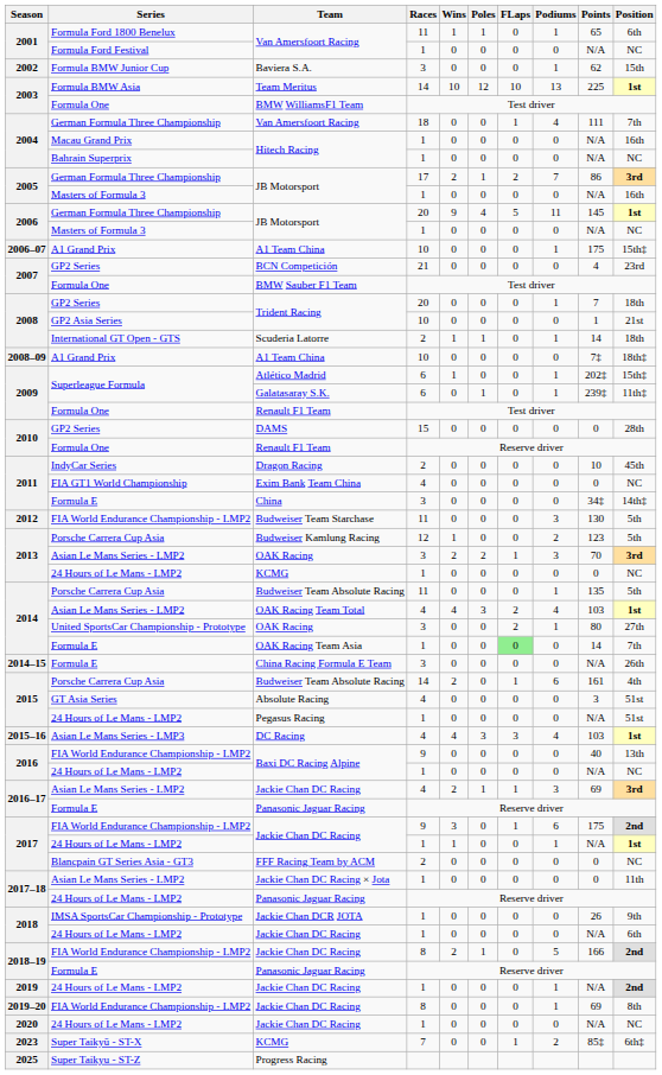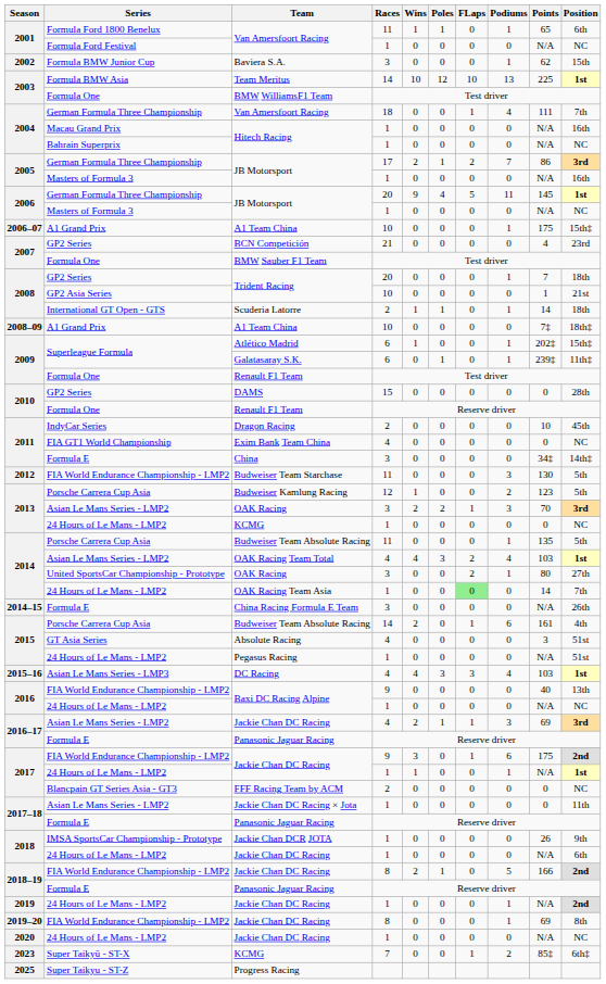 <table class="wikitable" style="font-size: 90%; text-align:center">
 <tr>
 <th>Season</th>
 <th>Series</th>
 <th>Team</th>
 <th>Races</th>
 <th>Wins</th>
 <th>Poles</th>
 <th>FLaps</th>
 <th>Podiums</th>
 <th>Points</th>
 <th>Position</th>
 </tr>
 <tr>
 <th rowspan="2">2001</th>
 <td align="left"><a href='#'>Formula Ford 1800 Benelux</a></td>
 <td rowspan="2" align="left"><a href='#'>Van Amersfoort Racing</a></td>
 <td>11</td>
 <td>1</td>
 <td>1</td>
 <td>0</td>
 <td>1</td>
 <td>65</td>
 <td>6th</td>
 </tr>
 <tr>
 <td align="left"><a href='#'>Formula Ford Festival</a></td>
 <td>1</td>
 <td>0</td>
 <td>0</td>
 <td>0</td>
 <td>0</td>
 <td>N/A</td>
 <td>NC</td>
 </tr>
 <tr>
 <th>2002</th>
 <td align="left"><a href='#'>Formula BMW Junior Cup</a></td>
 <td align="left">Baviera S.A.</td>
 <td>3</td>
 <td>0</td>
 <td>0</td>
 <td>0</td>
 <td>1</td>
 <td>62</td>
 <td>15th</td>
 </tr>
 <tr>
 <th rowspan="2">2003</th>
 <td align="left"><a href='#'>Formula BMW Asia</a></td>
 <td align="left"><a href='#'>Team Meritus</a></td>
 <td>14</td>
 <td>10</td>
 <td>12</td>
 <td>10</td>
 <td>13</td>
 <td>225</td>
 <td style="background:#FFFFBF;"><strong>1st</strong></td>
 </tr>
 <tr>
 <td align="left"><a href='#'>Formula One</a></td>
 <td align="left"><a href='#'>BMW</a> <a href='#'>WilliamsF1 Team</a></td>
 <td colspan="7">Test driver</td>
 </tr>
 <tr>
 <th rowspan="3">2004</th>
 <td align="left"><a href='#'>German Formula Three Championship</a></td>
 <td align="left"><a href='#'>Van Amersfoort Racing</a></td>
 <td>18</td>
 <td>0</td>
 <td>0</td>
 <td>1</td>
 <td>4</td>
 <td>111</td>
 <td>7th</td>
 </tr>
 <tr>
 <td align="left"><a href='#'>Macau Grand Prix</a></td>
 <td rowspan="2" align="left"><a href='#'>Hitech Racing</a></td>
 <td>1</td>
 <td>0</td>
 <td>0</td>
 <td>0</td>
 <td>0</td>
 <td>N/A</td>
 <td>16th</td>
 </tr>
 <tr>
 <td align="left"><a href='#'>Bahrain Superprix</a></td>
 <td>1</td>
 <td>0</td>
 <td>0</td>
 <td>0</td>
 <td>0</td>
 <td>N/A</td>
 <td>NC</td>
 </tr>
 <tr>
 <th rowspan="2">2005</th>
 <td align="left"><a href='#'>German Formula Three Championship</a></td>
 <td rowspan="2" align="left">JB Motorsport</td>
 <td>17</td>
 <td>2</td>
 <td>1</td>
 <td>2</td>
 <td>7</td>
 <td>86</td>
 <td style="background:#FFDF9F;"><strong>3rd</strong></td>
 </tr>
 <tr>
 <td align="left"><a href='#'>Masters of Formula 3</a></td>
 <td>1</td>
 <td>0</td>
 <td>0</td>
 <td>0</td>
 <td>0</td>
 <td>N/A</td>
 <td>16th</td>
 </tr>
 <tr>
 <th rowspan="2">2006</th>
 <td align="left"><a href='#'>German Formula Three Championship</a></td>
 <td rowspan="2" align="left">JB Motorsport</td>
 <td>20</td>
 <td>9</td>
 <td>4</td>
 <td>5</td>
 <td>11</td>
 <td>145</td>
 <td style="background:#FFFFBF;"><strong>1st</strong></td>
 </tr>
 <tr>
 <td align="left"><a href='#'>Masters of Formula 3</a></td>
 <td>1</td>
 <td>0</td>
 <td>0</td>
 <td>0</td>
 <td>0</td>
 <td>N/A</td>
 <td>NC</td>
 </tr>
 <tr>
 <th>2006–07</th>
 <td align="left"><a href='#'>A1 Grand Prix</a></td>
 <td align="left"><a href='#'>A1 Team China</a></td>
 <td>10</td>
 <td>0</td>
 <td>0</td>
 <td>0</td>
 <td>1</td>
 <td>175</td>
 <td>15th‡</td>
 </tr>
 <tr>
 <th rowspan="2">2007</th>
 <td align="left"><a href='#'>GP2 Series</a></td>
 <td align="left"><a href='#'>BCN Competición</a></td>
 <td>21</td>
 <td>0</td>
 <td>0</td>
 <td>0</td>
 <td>0</td>
 <td>4</td>
 <td>23rd</td>
 </tr>
 <tr>
 <td align="left"><a href='#'>Formula One</a></td>
 <td align="left"><a href='#'>BMW</a> <a href='#'>Sauber F1 Team</a></td>
 <td colspan="7">Test driver</td>
 </tr>
 <tr>
 <th rowspan="3">2008</th>
 <td align="left"><a href='#'>GP2 Series</a></td>
 <td rowspan="2" align="left"><a href='#'>Trident Racing</a></td>
 <td>20</td>
 <td>0</td>
 <td>0</td>
 <td>0</td>
 <td>1</td>
 <td>7</td>
 <td>18th</td>
 </tr>
 <tr>
 <td align="left"><a href='#'>GP2 Asia Series</a></td>
 <td>10</td>
 <td>0</td>
 <td>0</td>
 <td>0</td>
 <td>0</td>
 <td>1</td>
 <td>21st</td>
 </tr>
 <tr>
 <td align="left"><a href='#'>International GT Open - GTS</a></td>
 <td align="left">Scuderia Latorre</td>
 <td>2</td>
 <td>1</td>
 <td>1</td>
 <td>0</td>
 <td>1</td>
 <td>14</td>
 <td>18th</td>
 </tr>
 <tr>
 <th>2008–09</th>
 <td align="left"><a href='#'>A1 Grand Prix</a></td>
 <td align="left"><a href='#'>A1 Team China</a></td>
 <td>10</td>
 <td>0</td>
 <td>0</td>
 <td>0</td>
 <td>0</td>
 <td>7‡</td>
 <td>18th‡</td>
 </tr>
 <tr>
 <th rowspan="3">2009</th>
 <td rowspan="2" align="left"><a href='#'>Superleague Formula</a></td>
 <td align="left"><a href='#'>Atlético Madrid</a></td>
 <td>6</td>
 <td>1</td>
 <td>0</td>
 <td>0</td>
 <td>1</td>
 <td>202‡</td>
 <td>15th‡</td>
 </tr>
 <tr>
 <td align="left"><a href='#'>Galatasaray S.K.</a></td>
 <td>6</td>
 <td>0</td>
 <td>1</td>
 <td>0</td>
 <td>1</td>
 <td>239‡</td>
 <td>11th‡</td>
 </tr>
 <tr>
 <td align="left"><a href='#'>Formula One</a></td>
 <td align="left"><a href='#'>Renault F1 Team</a></td>
 <td colspan="7">Test driver</td>
 </tr>
 <tr>
 <th rowspan="2">2010</th>
 <td align="left"><a href='#'>GP2 Series</a></td>
 <td align="left"><a href='#'>DAMS</a></td>
 <td>15</td>
 <td>0</td>
 <td>0</td>
 <td>0</td>
 <td>0</td>
 <td>0</td>
 <td>28th</td>
 </tr>
 <tr>
 <td align="left"><a href='#'>Formula One</a></td>
 <td align="left"><a href='#'>Renault F1 Team</a></td>
 <td colspan="7">Reserve driver</td>
 </tr>
 <tr>
 <th rowspan="3">2011</th>
 <td align="left"><a href='#'>IndyCar Series</a></td>
 <td align="left"><a href='#'>Dragon Racing</a></td>
 <td>2</td>
 <td>0</td>
 <td>0</td>
 <td>0</td>
 <td>0</td>
 <td>10</td>
 <td>45th</td>
 </tr>
 <tr>
 <td align="left"><a href='#'>FIA GT1 World Championship</a></td>
 <td align="left"><a href='#'>Exim Bank</a> <a href='#'>Team China</a></td>
 <td>4</td>
 <td>0</td>
 <td>0</td>
 <td>0</td>
 <td>0</td>
 <td>0</td>
 <td>NC</td>
 </tr>
 <tr>
 <td align="left"><a href='#'>Formula E</a></td>
 <td align="left"><a href='#'>China</a></td>
 <td>3</td>
 <td>0</td>
 <td>0</td>
 <td>0</td>
 <td>0</td>
 <td>34‡</td>
 <td>14th‡</td>
 </tr>
 <tr>
 <th>2012</th>
 <td align="left"><a href='#'>FIA World Endurance Championship - LMP2</a></td>
 <td align="left"><a href='#'>Budweiser</a> Team Starchase</td>
 <td>11</td>
 <td>0</td>
 <td>0</td>
 <td>0</td>
 <td>3</td>
 <td>130</td>
 <td>5th</td>
 </tr>
 <tr>
 <th rowspan="3">2013</th>
 <td align="left"><a href='#'>Porsche Carrera Cup Asia</a></td>
 <td align="left"><a href='#'>Budweiser</a> Kamlung Racing</td>
 <td>12</td>
 <td>1</td>
 <td>0</td>
 <td>0</td>
 <td>2</td>
 <td>123</td>
 <td>5th</td>
 </tr>
 <tr>
 <td align="left"><a href='#'>Asian Le Mans Series - LMP2</a></td>
 <td align="left"><a href='#'>OAK Racing</a></td>
 <td>3</td>
 <td>2</td>
 <td>2</td>
 <td>1</td>
 <td>3</td>
 <td>70</td>
 <td style="background:#FFDF9F;"><strong>3rd</strong></td>
 </tr>
 <tr>
 <td align="left"><a href='#'>24 Hours of Le Mans - LMP2</a></td>
 <td align="left"><a href='#'>KCMG</a></td>
 <td>1</td>
 <td>0</td>
 <td>0</td>
 <td>0</td>
 <td>0</td>
 <td>0</td>
 <td>NC</td>
 </tr>
 <tr>
 <th rowspan="4">2014</th>
 <td align="left"><a href='#'>Porsche Carrera Cup Asia</a></td>
 <td align="left"><a href='#'>Budweiser</a> Team Absolute Racing</td>
 <td>11</td>
 <td>0</td>
 <td>0</td>
 <td>0</td>
 <td>1</td>
 <td>135</td>
 <td>5th</td>
 </tr>
 <tr>
 <td align="left"><a href='#'>Asian Le Mans Series - LMP2</a></td>
 <td align="left"><a href='#'>OAK Racing</a> <a href='#'>Team Total</a></td>
 <td>4</td>
 <td>4</td>
 <td>3</td>
 <td>2</td>
 <td>4</td>
 <td>103</td>
 <td style="background:#FFFFBF;"><strong>1st</strong></td>
 </tr>
 <tr>
 <td align="left"><a href='#'>United SportsCar Championship - Prototype</a></td>
 <td align="left"><a href='#'>OAK Racing</a></td>
 <td>3</td>
 <td>0</td>
 <td>0</td>
 <td>2</td>
 <td>1</td>
 <td>80</td>
 <td>27th</td>
 </tr>
 <tr>
-<td align="left"><a href='#'>Formula E</a></td>
+<td align="left"><a href='#'>24 Hours of Le Mans - LMP2</a></td>
 <td align="left"><a href='#'>OAK Racing</a> Team Asia</td>
 <td>1</td>
 <td>0</td>
 <td>0</td>
 <td style="background: lightgreen;">0</td>
 <td>0</td>
 <td>14</td>
 <td>7th</td>
 </tr>
 <tr>
 <th>2014–15</th>
 <td align="left"><a href='#'>Formula E</a></td>
 <td align="left"><a href='#'>China Racing Formula E Team</a></td>
 <td>3</td>
 <td>0</td>
 <td>0</td>
 <td>0</td>
 <td>0</td>
 <td>N/A</td>
 <td>26th</td>
 </tr>
 <tr>
 <th rowspan="3">2015</th>
 <td align="left"><a href='#'>Porsche Carrera Cup Asia</a></td>
 <td align="left"><a href='#'>Budweiser</a> Team Absolute Racing</td>
 <td>14</td>
 <td>2</td>
 <td>0</td>
 <td>1</td>
 <td>6</td>
 <td>161</td>
 <td>4th</td>
 </tr>
 <tr>
 <td align="left"><a href='#'>GT Asia Series</a></td>
 <td align="left">Absolute Racing</td>
 <td>4</td>
 <td>0</td>
 <td>0</td>
 <td>0</td>
 <td>0</td>
 <td>3</td>
 <td>51st</td>
 </tr>
 <tr>
 <td align="left"><a href='#'>24 Hours of Le Mans - LMP2</a></td>
 <td align="left">Pegasus Racing</td>
 <td>1</td>
 <td>0</td>
 <td>0</td>
 <td>0</td>
 <td>0</td>
 <td>N/A</td>
 <td>51st</td>
 </tr>
 <tr>
 <th>2015–16</th>
 <td align="left"><a href='#'>Asian Le Mans Series - LMP3</a></td>
 <td align="left"><a href='#'>DC Racing</a></td>
 <td>4</td>
 <td>4</td>
 <td>3</td>
 <td>3</td>
 <td>4</td>
 <td>103</td>
 <td style="background:#FFFFBF;"><strong>1st</strong></td>
 </tr>
 <tr>
 <th rowspan="2">2016</th>
 <td align="left"><a href='#'>FIA World Endurance Championship - LMP2</a></td>
 <td rowspan="2" align="left"><a href='#'>Baxi DC Racing</a> <a href='#'>Alpine</a></td>
 <td>9</td>
 <td>0</td>
 <td>0</td>
 <td>0</td>
 <td>0</td>
 <td>40</td>
 <td>13th</td>
 </tr>
 <tr>
 <td align="left"><a href='#'>24 Hours of Le Mans - LMP2</a></td>
 <td>1</td>
 <td>0</td>
 <td>0</td>
 <td>0</td>
 <td>0</td>
 <td>N/A</td>
 <td>NC</td>
 </tr>
 <tr>
 <th rowspan="2">2016–17</th>
 <td align="left"><a href='#'>Asian Le Mans Series - LMP2</a></td>
 <td align="left"><a href='#'>Jackie Chan DC Racing</a></td>
 <td>4</td>
 <td>2</td>
 <td>1</td>
 <td>1</td>
 <td>3</td>
 <td>69</td>
 <td style="background:#FFDF9F;"><strong>3rd</strong></td>
 </tr>
 <tr>
 <td align="left"><a href='#'>Formula E</a></td>
 <td align="left"><a href='#'>Panasonic Jaguar Racing</a></td>
 <td colspan="7">Reserve driver</td>
 </tr>
 <tr>
 <th rowspan="3">2017</th>
 <td align="left"><a href='#'>FIA World Endurance Championship - LMP2</a></td>
 <td rowspan="2" align="left"><a href='#'>Jackie Chan DC Racing</a></td>
 <td>9</td>
 <td>3</td>
 <td>0</td>
 <td>1</td>
 <td>6</td>
 <td>175</td>
 <td style="background:#DFDFDF;"><strong>2nd</strong></td>
 </tr>
 <tr>
 <td align="left"><a href='#'>24 Hours of Le Mans - LMP2</a></td>
 <td>1</td>
 <td>1</td>
 <td>0</td>
 <td>0</td>
 <td>1</td>
 <td>N/A</td>
 <td style="background:#FFFFBF;"><strong>1st</strong></td>
 </tr>
 <tr>
 <td align="left"><a href='#'>Blancpain GT Series Asia - GT3</a></td>
 <td align="left"><a href='#'>FFF Racing Team by ACM</a></td>
 <td>2</td>
 <td>0</td>
 <td>0</td>
 <td>0</td>
 <td>0</td>
 <td>0</td>
 <td>NC</td>
 </tr>
 <tr>
 <th rowspan="2">2017–18</th>
 <td align="left"><a href='#'>Asian Le Mans Series - LMP2</a></td>
 <td align="left"><a href='#'>Jackie Chan DC Racing</a> × <a href='#'>Jota</a></td>
 <td>1</td>
 <td>0</td>
 <td>0</td>
 <td>0</td>
 <td>0</td>
 <td>0</td>
 <td>11th</td>
 </tr>
 <tr>
-<td align="left"><a href='#'>24 Hours of Le Mans - LMP2</a></td>
+<td align="left"><a href='#'>Formula E</a></td>
 <td align="left"><a href='#'>Panasonic Jaguar Racing</a></td>
 <td colspan="7">Reserve driver</td>
 </tr>
 <tr>
 <th rowspan="2">2018</th>
 <td align="left"><a href='#'>IMSA SportsCar Championship - Prototype</a></td>
 <td align="left"><a href='#'>Jackie Chan DCR</a> <a href='#'>JOTA</a></td>
 <td>1</td>
 <td>0</td>
 <td>0</td>
 <td>0</td>
 <td>0</td>
 <td>26</td>
 <td>9th</td>
 </tr>
 <tr>
 <td align="left"><a href='#'>24 Hours of Le Mans - LMP2</a></td>
 <td align="left"><a href='#'>Jackie Chan DC Racing</a></td>
 <td>1</td>
 <td>0</td>
 <td>0</td>
 <td>0</td>
 <td>0</td>
 <td>N/A</td>
 <td>6th</td>
 </tr>
 <tr>
 <th rowspan="2">2018–19</th>
 <td align="left"><a href='#'>FIA World Endurance Championship - LMP2</a></td>
 <td align="left"><a href='#'>Jackie Chan DC Racing</a></td>
 <td>8</td>
 <td>2</td>
 <td>1</td>
 <td>0</td>
 <td>5</td>
 <td>166</td>
 <td style="background:#DFDFDF;"><strong>2nd</strong></td>
 </tr>
 <tr>
 <td align="left"><a href='#'>Formula E</a></td>
 <td align="left"><a href='#'>Panasonic Jaguar Racing</a></td>
 <td colspan="7">Reserve driver</td>
 </tr>
 <tr>
 <th>2019</th>
 <td align="left"><a href='#'>24 Hours of Le Mans - LMP2</a></td>
 <td align="left"><a href='#'>Jackie Chan DC Racing</a></td>
 <td>1</td>
 <td>0</td>
 <td>0</td>
 <td>0</td>
 <td>1</td>
 <td>N/A</td>
 <td style="background:#DFDFDF;"><strong>2nd</strong></td>
 </tr>
 <tr>
 <th>2019–20</th>
 <td align="left"><a href='#'>FIA World Endurance Championship - LMP2</a></td>
 <td align="left"><a href='#'>Jackie Chan DC Racing</a></td>
 <td>8</td>
 <td>0</td>
 <td>0</td>
 <td>0</td>
 <td>1</td>
 <td>69</td>
 <td>8th</td>
 </tr>
 <tr>
 <th>2020</th>
 <td align="left"><a href='#'>24 Hours of Le Mans - LMP2</a></td>
 <td align="left"><a href='#'>Jackie Chan DC Racing</a></td>
 <td>1</td>
 <td>0</td>
 <td>0</td>
 <td>0</td>
 <td>0</td>
 <td>N/A</td>
 <td>NC</td>
 </tr>
 <tr>
 <th>2023</th>
 <td align="left"><a href='#'>Super Taikyū - ST-X</a></td>
 <td align="left"><a href='#'>KCMG</a></td>
 <td>7</td>
 <td>0</td>
 <td>0</td>
 <td>1</td>
 <td>2</td>
 <td>85‡</td>
 <td>6th‡</td>
 </tr>
 <tr>
 <th>2025</th>
 <td align="left"><a href='#'>Super Taikyu - ST-Z</a></td>
 <td align="left">Progress Racing</td>
 <td></td>
 <td></td>
 <td></td>
 <td></td>
 <td></td>
 <td></td>
 <td></td>
 </tr>
 </table>
